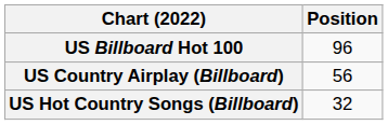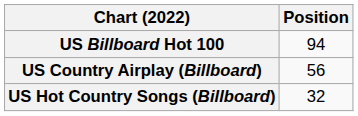 <table class="wikitable sortable plainrowheaders" style="text-align:center">
 <tr>
 <th scope="col">Chart (2022)</th>
 <th scope="col">Position</th>
 </tr>
 <tr>
 <th scope="row">US <em>Billboard</em> Hot 100</th>
-<td>96</td>
+<td>94</td>
 </tr>
 <tr>
 <th scope="row">US Country Airplay (<em>Billboard</em>)</th>
 <td>56</td>
 </tr>
 <tr>
 <th scope="row">US Hot Country Songs (<em>Billboard</em>)</th>
 <td>32</td>
 </tr>
 </table>
